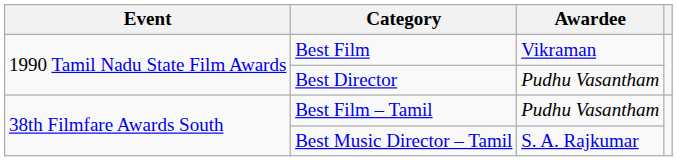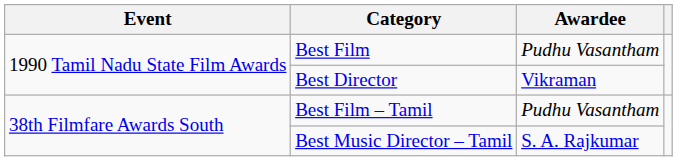 <table class="wikitable">
 <tr>
 <th>Event</th>
 <th>Category</th>
 <th>Awardee</th>
 <th></th>
 </tr>
 <tr>
 <td rowspan="2">1990 <a href='#'>Tamil Nadu State Film Awards</a></td>
 <td><a href='#'>Best Film</a></td>
-<td><a href='#'>Vikraman</a></td>
+<td><em>Pudhu Vasantham</em></td>
 <td rowspan="2" style="text-align:center;"><br></td>
 </tr>
 <tr>
 <td><a href='#'>Best Director</a></td>
-<td><em>Pudhu Vasantham</em></td>
+<td><a href='#'>Vikraman</a></td>
 </tr>
 <tr>
 <td rowspan="2"><a href='#'>38th Filmfare Awards South</a></td>
 <td><a href='#'>Best Film – Tamil</a></td>
 <td><em>Pudhu Vasantham</em></td>
 <td rowspan="2" style="text-align:center;"></td>
 </tr>
 <tr>
 <td><a href='#'>Best Music Director – Tamil</a></td>
 <td><a href='#'>S. A. Rajkumar</a></td>
 </tr>
 </table>
